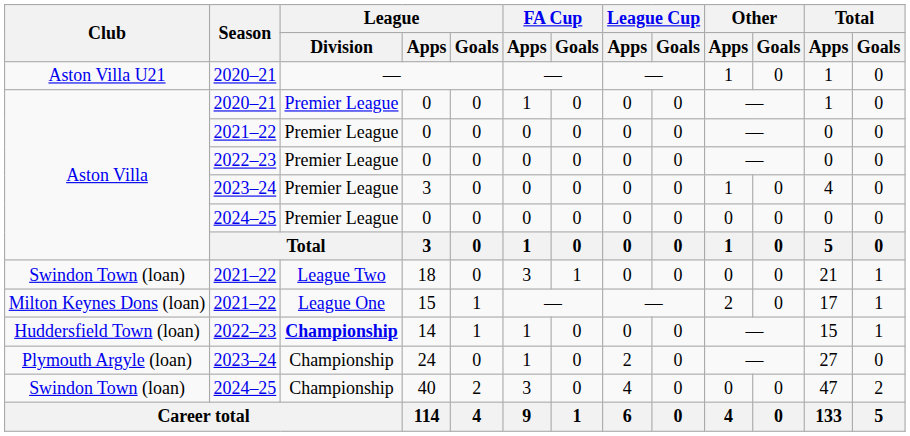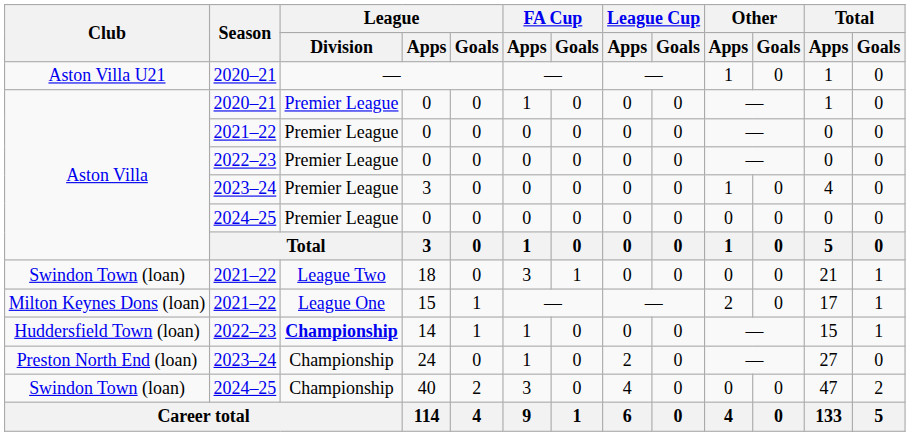 <table class="wikitable" style="text-align:center">
 <tr>
 <th rowspan="2">Club</th>
 <th rowspan="2">Season</th>
 <th colspan="3">League</th>
 <th colspan="2"><a href='#'>FA Cup</a></th>
 <th colspan="2"><a href='#'>League Cup</a></th>
 <th colspan="2">Other</th>
 <th colspan="2">Total</th>
 </tr>
 <tr>
 <th>Division</th>
 <th>Apps</th>
 <th>Goals</th>
 <th>Apps</th>
 <th>Goals</th>
 <th>Apps</th>
 <th>Goals</th>
 <th>Apps</th>
 <th>Goals</th>
 <th>Apps</th>
 <th>Goals</th>
 </tr>
 <tr>
 <td><a href='#'>Aston Villa U21</a></td>
 <td><a href='#'>2020–21</a></td>
 <td colspan="3">—</td>
 <td colspan="2">—</td>
 <td colspan="2">—</td>
 <td>1</td>
 <td>0</td>
 <td>1</td>
 <td>0</td>
 </tr>
 <tr>
 <td rowspan="6"><a href='#'>Aston Villa</a></td>
 <td><a href='#'>2020–21</a></td>
 <td><a href='#'>Premier League</a></td>
 <td>0</td>
 <td>0</td>
 <td>1</td>
 <td>0</td>
 <td>0</td>
 <td>0</td>
 <td colspan="2">—</td>
 <td>1</td>
 <td>0</td>
 </tr>
 <tr>
 <td><a href='#'>2021–22</a></td>
 <td>Premier League</td>
 <td>0</td>
 <td>0</td>
 <td>0</td>
 <td>0</td>
 <td>0</td>
 <td>0</td>
 <td colspan="2">—</td>
 <td>0</td>
 <td>0</td>
 </tr>
 <tr>
 <td><a href='#'>2022–23</a></td>
 <td>Premier League</td>
 <td>0</td>
 <td>0</td>
 <td>0</td>
 <td>0</td>
 <td>0</td>
 <td>0</td>
 <td colspan="2">—</td>
 <td>0</td>
 <td>0</td>
 </tr>
 <tr>
 <td><a href='#'>2023–24</a></td>
 <td>Premier League</td>
 <td>3</td>
 <td>0</td>
 <td>0</td>
 <td>0</td>
 <td>0</td>
 <td>0</td>
 <td>1</td>
 <td>0</td>
 <td>4</td>
 <td>0</td>
 </tr>
 <tr>
 <td><a href='#'>2024–25</a></td>
 <td>Premier League</td>
 <td>0</td>
 <td>0</td>
 <td>0</td>
 <td>0</td>
 <td>0</td>
 <td>0</td>
 <td>0</td>
 <td>0</td>
 <td>0</td>
 <td>0</td>
 </tr>
 <tr>
 <th colspan="2">Total</th>
 <th>3</th>
 <th>0</th>
 <th>1</th>
 <th>0</th>
 <th>0</th>
 <th>0</th>
 <th>1</th>
 <th>0</th>
 <th>5</th>
 <th>0</th>
 </tr>
 <tr>
 <td><a href='#'>Swindon Town</a> (loan)</td>
 <td><a href='#'>2021–22</a></td>
 <td><a href='#'>League Two</a></td>
 <td>18</td>
 <td>0</td>
 <td>3</td>
 <td>1</td>
 <td>0</td>
 <td>0</td>
 <td>0</td>
 <td>0</td>
 <td>21</td>
 <td>1</td>
 </tr>
 <tr>
 <td><a href='#'>Milton Keynes Dons</a> (loan)</td>
 <td><a href='#'>2021–22</a></td>
 <td><a href='#'>League One</a></td>
 <td>15</td>
 <td>1</td>
 <td colspan="2">—</td>
 <td colspan="2">—</td>
 <td>2</td>
 <td>0</td>
 <td>17</td>
 <td>1</td>
 </tr>
 <tr>
 <td><a href='#'>Huddersfield Town</a> (loan)</td>
 <td><a href='#'>2022–23</a></td>
 <td><strong><a href='#'>Championship</a></strong></td>
 <td>14</td>
 <td>1</td>
 <td>1</td>
 <td>0</td>
 <td>0</td>
 <td>0</td>
 <td colspan="2">—</td>
 <td>15</td>
 <td>1</td>
 </tr>
 <tr>
-<td><a href='#'>Plymouth Argyle</a> (loan)</td>
+<td><a href='#'>Preston North End</a> (loan)</td>
 <td><a href='#'>2023–24</a></td>
 <td>Championship</td>
 <td>24</td>
 <td>0</td>
 <td>1</td>
 <td>0</td>
 <td>2</td>
 <td>0</td>
 <td colspan="2">—</td>
 <td>27</td>
 <td>0</td>
 </tr>
 <tr>
 <td><a href='#'>Swindon Town</a> (loan)</td>
 <td><a href='#'>2024–25</a></td>
 <td>Championship</td>
 <td>40</td>
 <td>2</td>
 <td>3</td>
 <td>0</td>
 <td>4</td>
 <td>0</td>
 <td>0</td>
 <td>0</td>
 <td>47</td>
 <td>2</td>
 </tr>
 <tr>
 <th colspan="3">Career total</th>
 <th>114</th>
 <th>4</th>
 <th>9</th>
 <th>1</th>
 <th>6</th>
 <th>0</th>
 <th>4</th>
 <th>0</th>
 <th>133</th>
 <th>5</th>
 </tr>
 </table>
